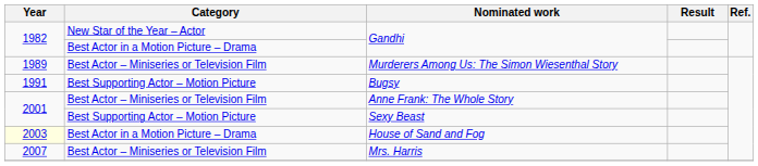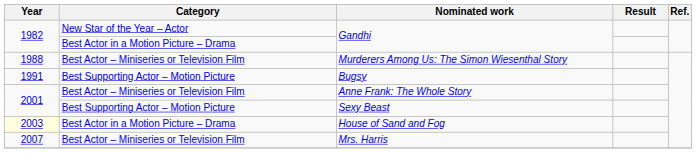 <table class=wikitable>
 <tr>
 <th scope="col" style="width:5em;">Year</th>
 <th scope="col" style="width:27em;">Category</th>
 <th scope="col" style="width:27em;">Nominated work</th>
 <th scope="col" style="width:5em;">Result</th>
 <th>Ref.</th>
 </tr>
 <tr>
 <td style="text-align:center;", rowspan="2"><a href='#'>1982</a></td>
 <td><a href='#'>New Star of the Year – Actor</a></td>
 <td rowspan="2"><em><a href='#'>Gandhi</a></em></td>
 <td></td>
 <td rowspan="2" style="text-align:center;"></td>
 </tr>
 <tr>
 <td><a href='#'>Best Actor in a Motion Picture – Drama</a></td>
 <td></td>
 </tr>
 <tr>
-<td style="text-align:center;"><a href='#'>1989</a></td>
+<td style="text-align:center;"><a href='#'>1988</a></td>
 <td><a href='#'>Best Actor – Miniseries or Television Film</a></td>
 <td><em><a href='#'>Murderers Among Us: The Simon Wiesenthal Story</a></em></td>
 <td></td>
 <td rowspan="6" style="text-align:center;"></td>
 </tr>
 <tr>
 <td style="text-align:center;"><a href='#'>1991</a></td>
 <td><a href='#'>Best Supporting Actor – Motion Picture</a></td>
 <td><em><a href='#'>Bugsy</a></em></td>
 <td></td>
 </tr>
 <tr>
 <td style="text-align:center;", rowspan="2"><a href='#'>2001</a></td>
 <td><a href='#'>Best Actor – Miniseries or Television Film</a></td>
 <td><em><a href='#'>Anne Frank: The Whole Story</a></em></td>
 <td></td>
 </tr>
 <tr>
 <td><a href='#'>Best Supporting Actor – Motion Picture</a></td>
 <td><em><a href='#'>Sexy Beast</a></em></td>
 <td></td>
 </tr>
 <tr>
 <td style="background: lightyellow; text-align:center;"><a href='#'>2003</a></td>
 <td><a href='#'>Best Actor in a Motion Picture – Drama</a></td>
 <td><em><a href='#'>House of Sand and Fog</a></em></td>
 <td></td>
 </tr>
 <tr>
 <td style="text-align:center;"><a href='#'>2007</a></td>
 <td><a href='#'>Best Actor – Miniseries or Television Film</a></td>
 <td><em><a href='#'>Mrs. Harris</a></em></td>
 <td></td>
 </tr>
 <tr>
 </tr>
 </table>
